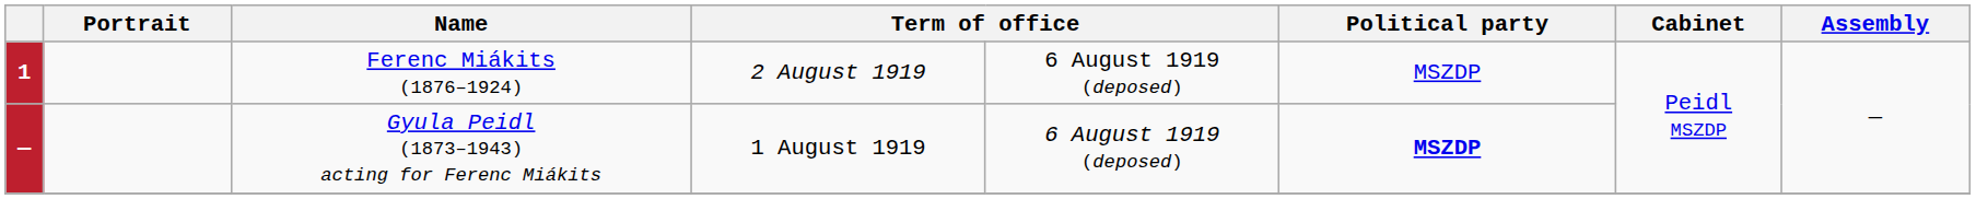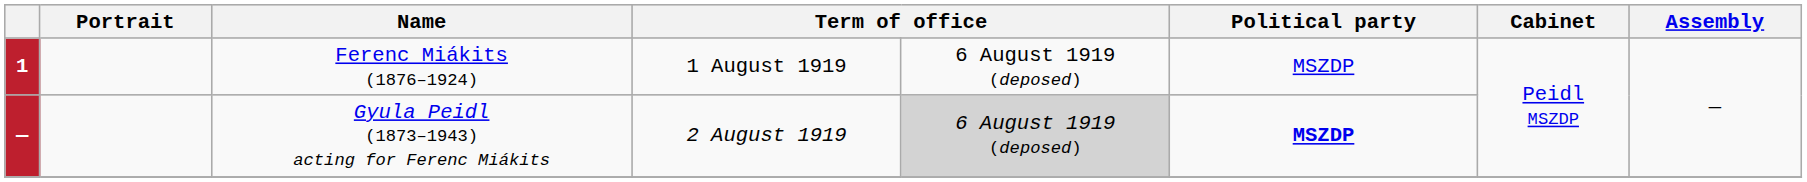 <table class="wikitable" style="width:90%; text-align:center;">
 <tr>
 <th></th>
 <th>Portrait</th>
 <th>Name<br></th>
 <th colspan=2>Term of office</th>
 <th>Political party</th>
 <th>Cabinet</th>
 <th><a href='#'>Assembly</a><br></th>
 </tr>
 <tr>
 <th style="background-color:#BE1F2E; color:white">1</th>
 <td></td>
 <td><a href='#'>Ferenc Miákits</a><br><small>(1876–1924)</small></td>
-<td><em>2 August 1919</em></td>
+<td>1 August 1919</td>
 <td>6 August 1919<br><small>(<em>deposed</em>)</small></td>
 <td><a href='#'>MSZDP</a></td>
 <td rowspan="2"><a href='#'>Peidl</a><br><small><a href='#'>MSZDP</a></small></td>
 <td rowspan="2">—</td>
 </tr>
 <tr>
 <th style="background-color:#BE1F2E; color:white">—</th>
 <td></td>
 <td><em><a href='#'>Gyula Peidl</a></em><br><small>(1873–1943)<br><em>acting for Ferenc Miákits</em></small></td>
-<td>1 August 1919</td>
-<td><em>6 August 1919</em><br><small>(<em>deposed</em>)</small></td>
+<td><em>2 August 1919</em></td>
+<td style="background: lightgrey;"><em>6 August 1919</em><br><small>(<em>deposed</em>)</small></td>
 <td><strong><a href='#'>MSZDP</a></strong></td>
 </tr>
 <tr>
 </tr>
 </table>
